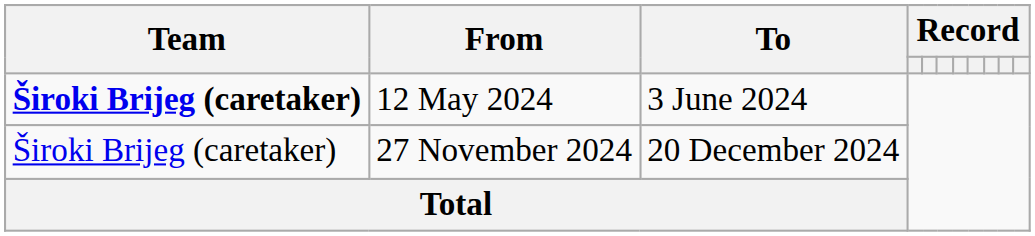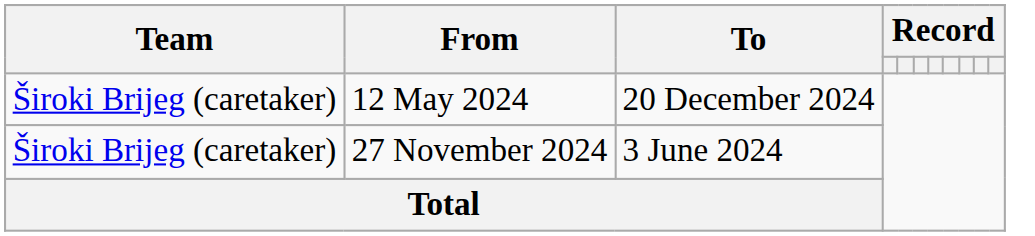 <table class="wikitable" tyle="text-align: center">
 <tr>
 <th rowspan=2>Team</th>
 <th rowspan=2>From</th>
 <th rowspan=2>To</th>
 <th colspan=8>Record</th>
 </tr>
 <tr>
 <th></th>
 <th></th>
 <th></th>
 <th></th>
 <th></th>
 <th></th>
 <th></th>
 <th></th>
 </tr>
 <tr>
-<td align=left><strong><a href='#'>Široki Brijeg</a> (caretaker)</strong></td>
+<td align=left><a href='#'>Široki Brijeg</a> (caretaker)</td>
 <td align=left>12 May 2024</td>
-<td align=left>3 June 2024<br></td>
+<td align=left>20 December 2024<br></td>
 </tr>
 <tr>
 <td align=left><a href='#'>Široki Brijeg</a> (caretaker)</td>
 <td align=left>27 November 2024</td>
-<td align=left>20 December 2024<br></td>
+<td align=left>3 June 2024<br></td>
 </tr>
 <tr>
 <th colspan=3>Total<br></th>
 </tr>
 </table>
